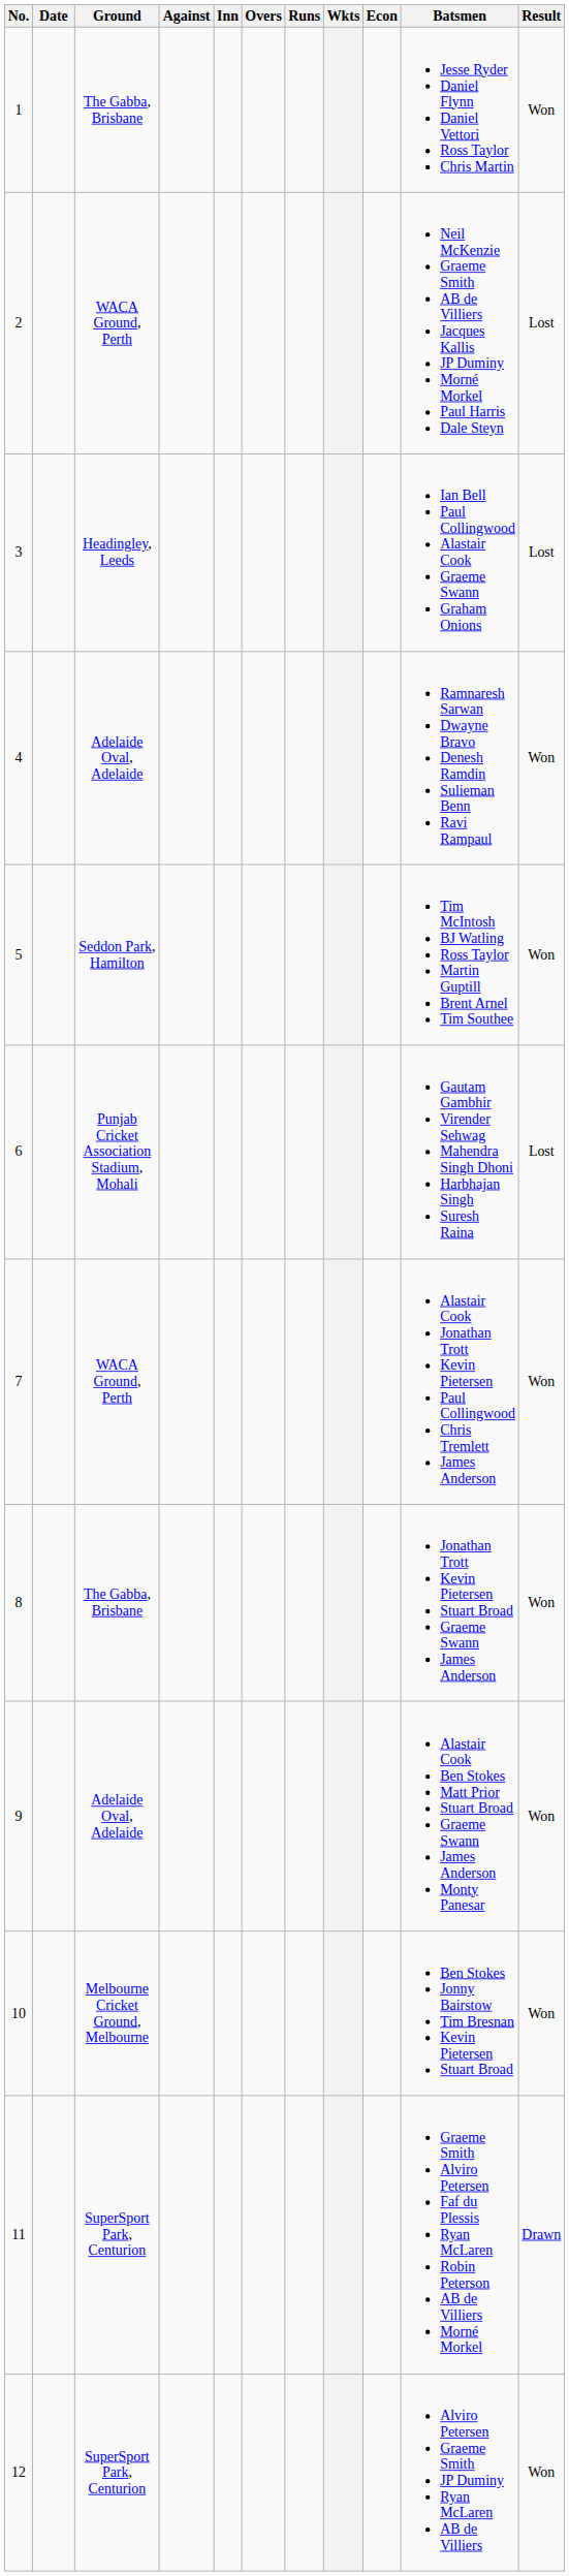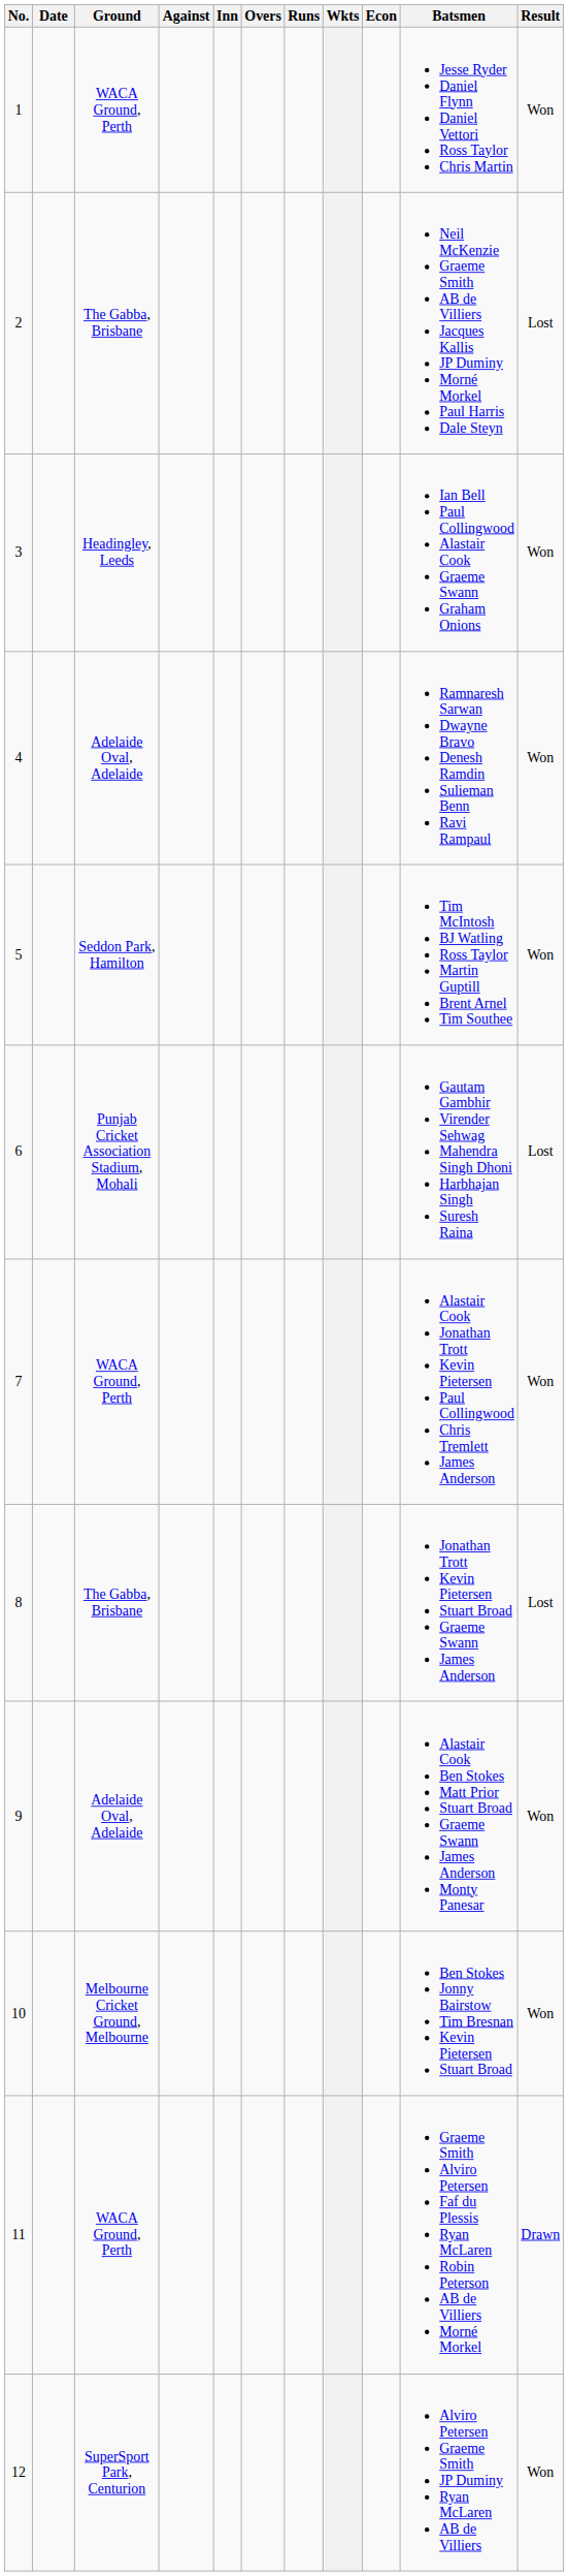 <table class="wikitable plainrowheaders sortable" style="width: 100%;">
 <tr>
 <th style="width:5%;">No.</th>
 <th style="width:15%;">Date</th>
 <th style="width:25%;">Ground</th>
 <th style="width:10%;">Against</th>
 <th style="width:5%;">Inn</th>
 <th style="width:5%;">Overs</th>
 <th style="width:5%;">Runs</th>
 <th style="width:5%;">Wkts</th>
 <th style="width:5%;">Econ</th>
 <th style="width:15%;" class="unsortable">Batsmen</th>
 <th style="width:5%;">Result</th>
 </tr>
 <tr align=center>
 <td>1</td>
 <td> </td>
-<td><a href='#'>The Gabba</a>, <a href='#'>Brisbane</a></td>
+<td><a href='#'>WACA Ground</a>, <a href='#'>Perth</a></td>
 <td></td>
 <td></td>
 <td></td>
 <td></td>
 <th scope="row"></th>
 <td></td>
 <td align=left><br><ul><li><a href='#'>Jesse Ryder</a></li><li><a href='#'>Daniel Flynn</a></li><li><a href='#'>Daniel Vettori</a></li><li><a href='#'>Ross Taylor</a></li><li><a href='#'>Chris Martin</a></li></ul></td>
 <td>Won</td>
 </tr>
 <tr align=center>
 <td>2</td>
 <td>  </td>
-<td><a href='#'>WACA Ground</a>, <a href='#'>Perth</a></td>
+<td><a href='#'>The Gabba</a>, <a href='#'>Brisbane</a></td>
 <td></td>
 <td></td>
 <td></td>
 <td></td>
 <th scope="row"></th>
 <td></td>
 <td align=left><br><ul><li><a href='#'>Neil McKenzie</a></li><li><a href='#'>Graeme Smith</a></li><li><a href='#'>AB de Villiers</a></li><li><a href='#'>Jacques Kallis</a></li><li><a href='#'>JP Duminy</a></li><li><a href='#'>Morné Morkel</a></li><li><a href='#'>Paul Harris</a></li><li><a href='#'>Dale Steyn</a></li></ul></td>
 <td>Lost</td>
 </tr>
 <tr align=center>
 <td>3</td>
 <td></td>
 <td><a href='#'>Headingley</a>, <a href='#'>Leeds</a></td>
 <td></td>
 <td></td>
 <td></td>
 <td></td>
 <th scope="row"></th>
 <td></td>
 <td align=left><br><ul><li><a href='#'>Ian Bell</a></li><li><a href='#'>Paul Collingwood</a></li><li><a href='#'>Alastair Cook</a></li><li><a href='#'>Graeme Swann</a></li><li><a href='#'>Graham Onions</a></li></ul></td>
-<td>Lost</td>
+<td>Won</td>
 </tr>
 <tr align=center>
 <td>4</td>
 <td></td>
 <td><a href='#'>Adelaide Oval</a>, <a href='#'>Adelaide</a></td>
 <td></td>
 <td></td>
 <td></td>
 <td></td>
 <th scope="row"></th>
 <td></td>
 <td align=left><br><ul><li><a href='#'>Ramnaresh Sarwan</a></li><li><a href='#'>Dwayne Bravo</a></li><li><a href='#'>Denesh Ramdin</a></li><li><a href='#'>Sulieman Benn</a></li><li><a href='#'>Ravi Rampaul</a></li></ul></td>
 <td>Won</td>
 </tr>
 <tr align=center>
 <td>5</td>
 <td>  </td>
 <td><a href='#'>Seddon Park</a>, <a href='#'>Hamilton</a></td>
 <td></td>
 <td></td>
 <td></td>
 <td></td>
 <th scope="row"></th>
 <td></td>
 <td align=left><br><ul><li><a href='#'>Tim McIntosh</a></li><li><a href='#'>BJ Watling</a></li><li><a href='#'>Ross Taylor</a></li><li><a href='#'>Martin Guptill</a></li><li><a href='#'>Brent Arnel</a></li><li><a href='#'>Tim Southee</a></li></ul></td>
 <td>Won</td>
 </tr>
 <tr align=center>
 <td>6</td>
 <td></td>
 <td><a href='#'>Punjab Cricket Association Stadium</a>, <a href='#'>Mohali</a></td>
 <td></td>
 <td></td>
 <td></td>
 <td></td>
 <th scope="row"></th>
 <td></td>
 <td align=left><br><ul><li><a href='#'>Gautam Gambhir</a></li><li><a href='#'>Virender Sehwag</a></li><li><a href='#'>Mahendra Singh Dhoni</a></li><li><a href='#'>Harbhajan Singh</a></li><li><a href='#'>Suresh Raina</a></li></ul></td>
 <td>Lost</td>
 </tr>
 <tr align=center>
 <td>7</td>
 <td scope="row"> </td>
 <td><a href='#'>WACA Ground</a>, <a href='#'>Perth</a></td>
 <td></td>
 <td></td>
 <td></td>
 <td></td>
 <th scope="row"></th>
 <td></td>
 <td align=left><br><ul><li><a href='#'>Alastair Cook</a></li><li><a href='#'>Jonathan Trott</a></li><li><a href='#'>Kevin Pietersen</a></li><li><a href='#'>Paul Collingwood</a></li><li><a href='#'>Chris Tremlett</a></li><li><a href='#'>James Anderson</a></li></ul></td>
 <td>Won</td>
 </tr>
 <tr align=center>
 <td>8</td>
 <td> </td>
 <td><a href='#'>The Gabba</a>, <a href='#'>Brisbane</a></td>
 <td></td>
 <td></td>
 <td></td>
 <td></td>
 <th scope="row"></th>
 <td></td>
 <td align=left><br><ul><li><a href='#'>Jonathan Trott</a></li><li><a href='#'>Kevin Pietersen</a></li><li><a href='#'>Stuart Broad</a></li><li><a href='#'>Graeme Swann</a></li><li><a href='#'>James Anderson</a></li></ul></td>
-<td>Won</td>
+<td>Lost</td>
 </tr>
 <tr align=center>
 <td>9</td>
 <td>  </td>
 <td><a href='#'>Adelaide Oval</a>, <a href='#'>Adelaide</a></td>
 <td></td>
 <td></td>
 <td></td>
 <td></td>
 <th scope="row"></th>
 <td></td>
 <td align=left><br><ul><li><a href='#'>Alastair Cook</a></li><li><a href='#'>Ben Stokes</a></li><li><a href='#'>Matt Prior</a></li><li><a href='#'>Stuart Broad</a></li><li><a href='#'>Graeme Swann</a></li><li><a href='#'>James Anderson</a></li><li><a href='#'>Monty Panesar</a></li></ul></td>
 <td>Won</td>
 </tr>
 <tr align=center>
 <td>10</td>
 <td></td>
 <td><a href='#'>Melbourne Cricket Ground</a>, <a href='#'>Melbourne</a></td>
 <td></td>
 <td></td>
 <td></td>
 <td></td>
 <th scope="row"></th>
 <td></td>
 <td align=left><br><ul><li><a href='#'>Ben Stokes</a></li><li><a href='#'>Jonny Bairstow</a></li><li><a href='#'>Tim Bresnan</a></li><li><a href='#'>Kevin Pietersen</a></li><li><a href='#'>Stuart Broad</a></li></ul></td>
 <td>Won</td>
 </tr>
 <tr align=center>
 <td>11</td>
 <td>   </td>
-<td><a href='#'>SuperSport Park</a>, <a href='#'>Centurion</a></td>
+<td><a href='#'>WACA Ground</a>, <a href='#'>Perth</a></td>
 <td></td>
 <td></td>
 <td></td>
 <td></td>
 <th scope="row"></th>
 <td></td>
 <td align=left><br><ul><li><a href='#'>Graeme Smith</a></li><li><a href='#'>Alviro Petersen</a></li><li><a href='#'>Faf du Plessis</a></li><li><a href='#'>Ryan McLaren</a></li><li><a href='#'>Robin Peterson</a></li><li><a href='#'>AB de Villiers</a></li><li><a href='#'>Morné Morkel</a></li></ul></td>
 <td><a href='#'>Drawn</a></td>
 </tr>
 <tr align=center>
 <td>12</td>
 <td>   </td>
 <td><a href='#'>SuperSport Park</a>, <a href='#'>Centurion</a></td>
 <td></td>
 <td></td>
 <td></td>
 <td></td>
 <th scope="row"></th>
 <td></td>
 <td align=left><br><ul><li><a href='#'>Alviro Petersen</a></li><li><a href='#'>Graeme Smith</a></li><li><a href='#'>JP Duminy</a></li><li><a href='#'>Ryan McLaren</a></li><li><a href='#'>AB de Villiers</a></li></ul></td>
 <td>Won</td>
 </tr>
 </table>
